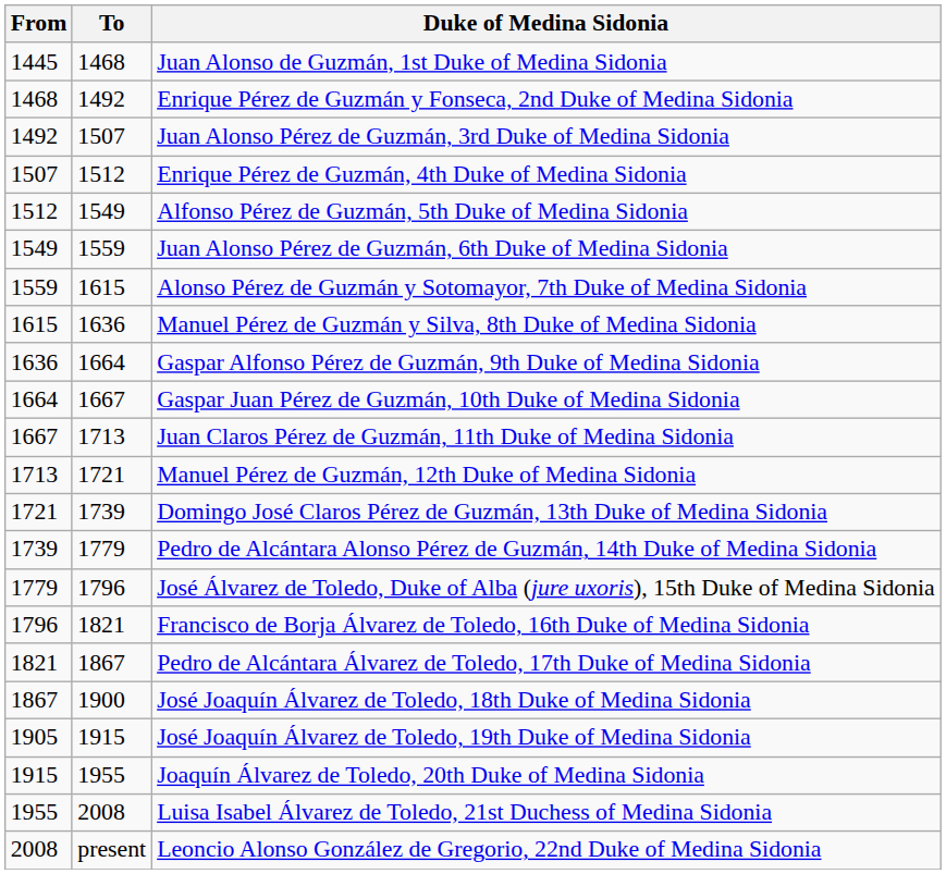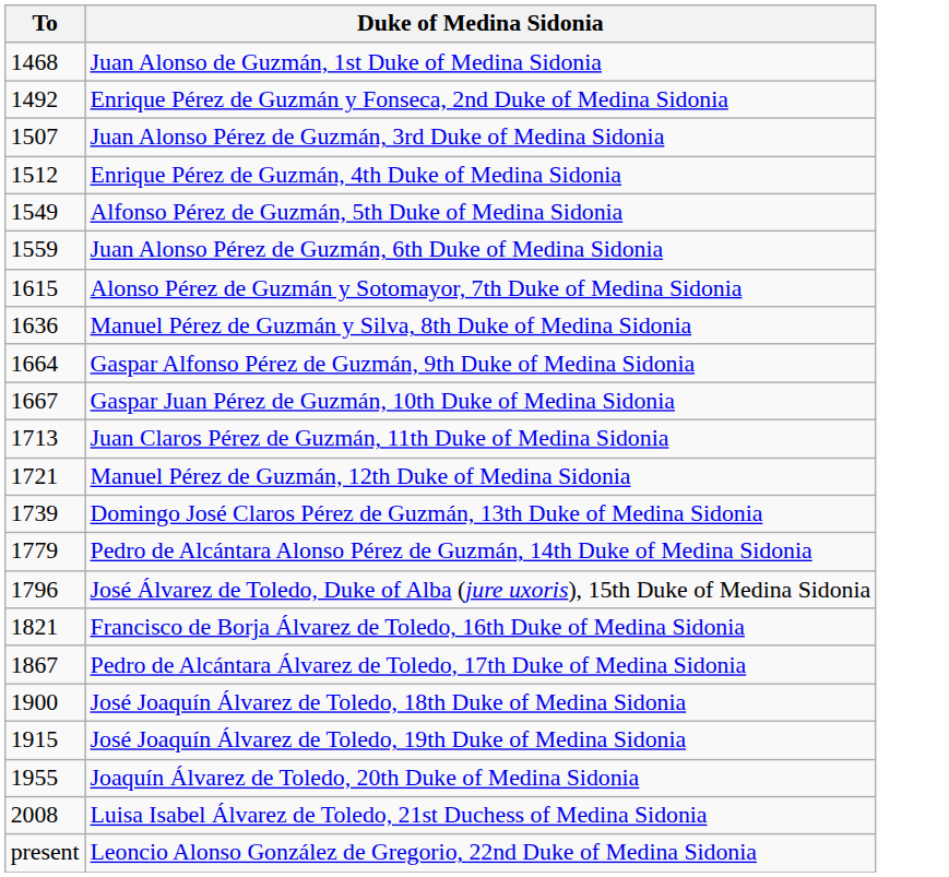 <table class="wikitable">
 <tr>
-<th>From</th>
 <th>To</th>
 <th>Duke of Medina Sidonia</th>
 </tr>
 <tr>
-<td>1445</td>
 <td>1468</td>
 <td><a href='#'>Juan Alonso de Guzmán, 1st Duke of Medina Sidonia</a></td>
 </tr>
 <tr>
-<td>1468</td>
 <td>1492</td>
 <td><a href='#'>Enrique Pérez de Guzmán y Fonseca, 2nd Duke of Medina Sidonia</a></td>
 </tr>
 <tr>
-<td>1492</td>
 <td>1507</td>
 <td><a href='#'>Juan Alonso Pérez de Guzmán, 3rd Duke of Medina Sidonia</a></td>
 </tr>
 <tr>
-<td>1507</td>
 <td>1512</td>
 <td><a href='#'>Enrique Pérez de Guzmán, 4th Duke of Medina Sidonia</a></td>
 </tr>
 <tr>
-<td>1512</td>
 <td>1549</td>
 <td><a href='#'>Alfonso Pérez de Guzmán, 5th Duke of Medina Sidonia</a></td>
 </tr>
 <tr>
-<td>1549</td>
 <td>1559</td>
 <td><a href='#'>Juan Alonso Pérez de Guzmán, 6th Duke of Medina Sidonia</a></td>
 </tr>
 <tr>
-<td>1559</td>
 <td>1615</td>
 <td><a href='#'>Alonso Pérez de Guzmán y Sotomayor, 7th Duke of Medina Sidonia</a></td>
 </tr>
 <tr>
-<td>1615</td>
 <td>1636</td>
 <td><a href='#'>Manuel Pérez de Guzmán y Silva, 8th Duke of Medina Sidonia</a></td>
 </tr>
 <tr>
-<td>1636</td>
 <td>1664</td>
 <td><a href='#'>Gaspar Alfonso Pérez de Guzmán, 9th Duke of Medina Sidonia</a></td>
 </tr>
 <tr>
-<td>1664</td>
 <td>1667</td>
 <td><a href='#'>Gaspar Juan Pérez de Guzmán, 10th Duke of Medina Sidonia</a></td>
 </tr>
 <tr>
-<td>1667</td>
 <td>1713</td>
 <td><a href='#'>Juan Claros Pérez de Guzmán, 11th Duke of Medina Sidonia</a></td>
 </tr>
 <tr>
-<td>1713</td>
 <td>1721</td>
 <td><a href='#'>Manuel Pérez de Guzmán, 12th Duke of Medina Sidonia</a></td>
 </tr>
 <tr>
-<td>1721</td>
 <td>1739</td>
 <td><a href='#'>Domingo José Claros Pérez de Guzmán, 13th Duke of Medina Sidonia</a></td>
 </tr>
 <tr>
-<td>1739</td>
 <td>1779</td>
 <td><a href='#'>Pedro de Alcántara Alonso Pérez de Guzmán, 14th Duke of Medina Sidonia</a></td>
 </tr>
 <tr>
-<td>1779</td>
 <td>1796</td>
 <td><a href='#'>José Álvarez de Toledo, Duke of Alba</a> (<em><a href='#'>jure uxoris</a></em>), 15th Duke of Medina Sidonia</td>
 </tr>
 <tr>
-<td>1796</td>
 <td>1821</td>
 <td><a href='#'>Francisco de Borja Álvarez de Toledo, 16th Duke of Medina Sidonia</a></td>
 </tr>
 <tr>
-<td>1821</td>
 <td>1867</td>
 <td><a href='#'>Pedro de Alcántara Álvarez de Toledo, 17th Duke of Medina Sidonia</a></td>
 </tr>
 <tr>
-<td>1867</td>
 <td>1900</td>
 <td><a href='#'>José Joaquín Álvarez de Toledo, 18th Duke of Medina Sidonia</a></td>
 </tr>
 <tr>
-<td>1905</td>
 <td>1915</td>
 <td><a href='#'>José Joaquín Álvarez de Toledo, 19th Duke of Medina Sidonia</a></td>
 </tr>
 <tr>
-<td>1915</td>
 <td>1955</td>
 <td><a href='#'>Joaquín Álvarez de Toledo, 20th Duke of Medina Sidonia</a></td>
 </tr>
 <tr>
-<td>1955</td>
 <td>2008</td>
 <td><a href='#'>Luisa Isabel Álvarez de Toledo, 21st Duchess of Medina Sidonia</a></td>
 </tr>
 <tr>
-<td>2008</td>
 <td>present</td>
 <td><a href='#'>Leoncio Alonso González de Gregorio, 22nd Duke of Medina Sidonia</a></td>
 </tr>
 </table>
